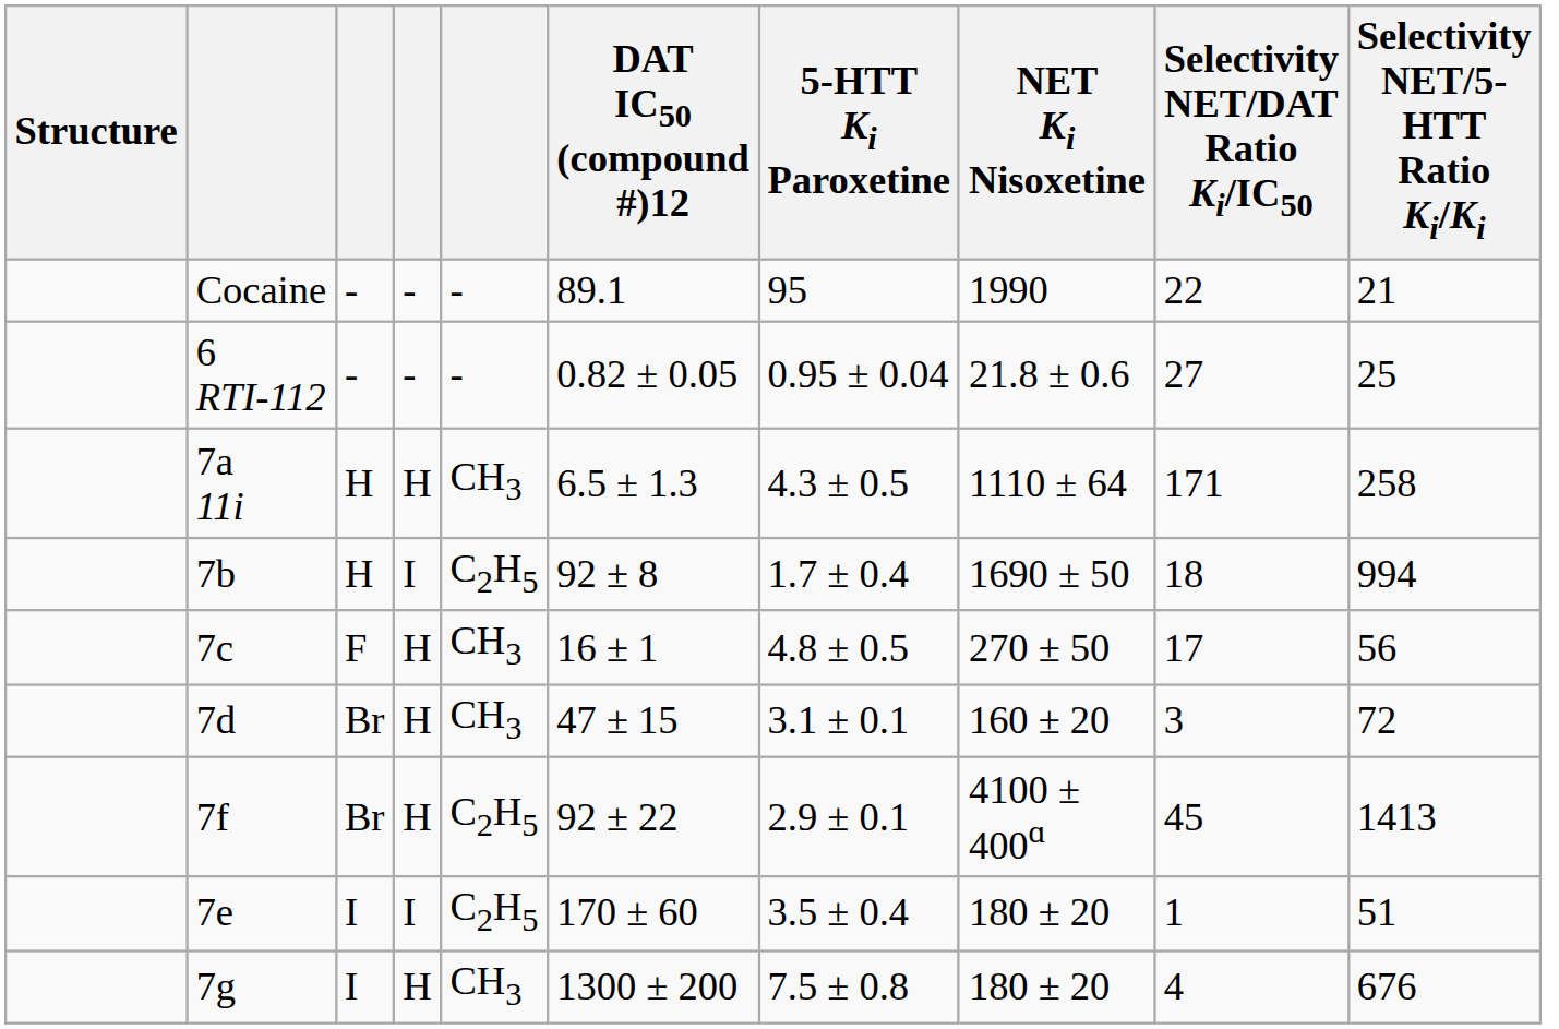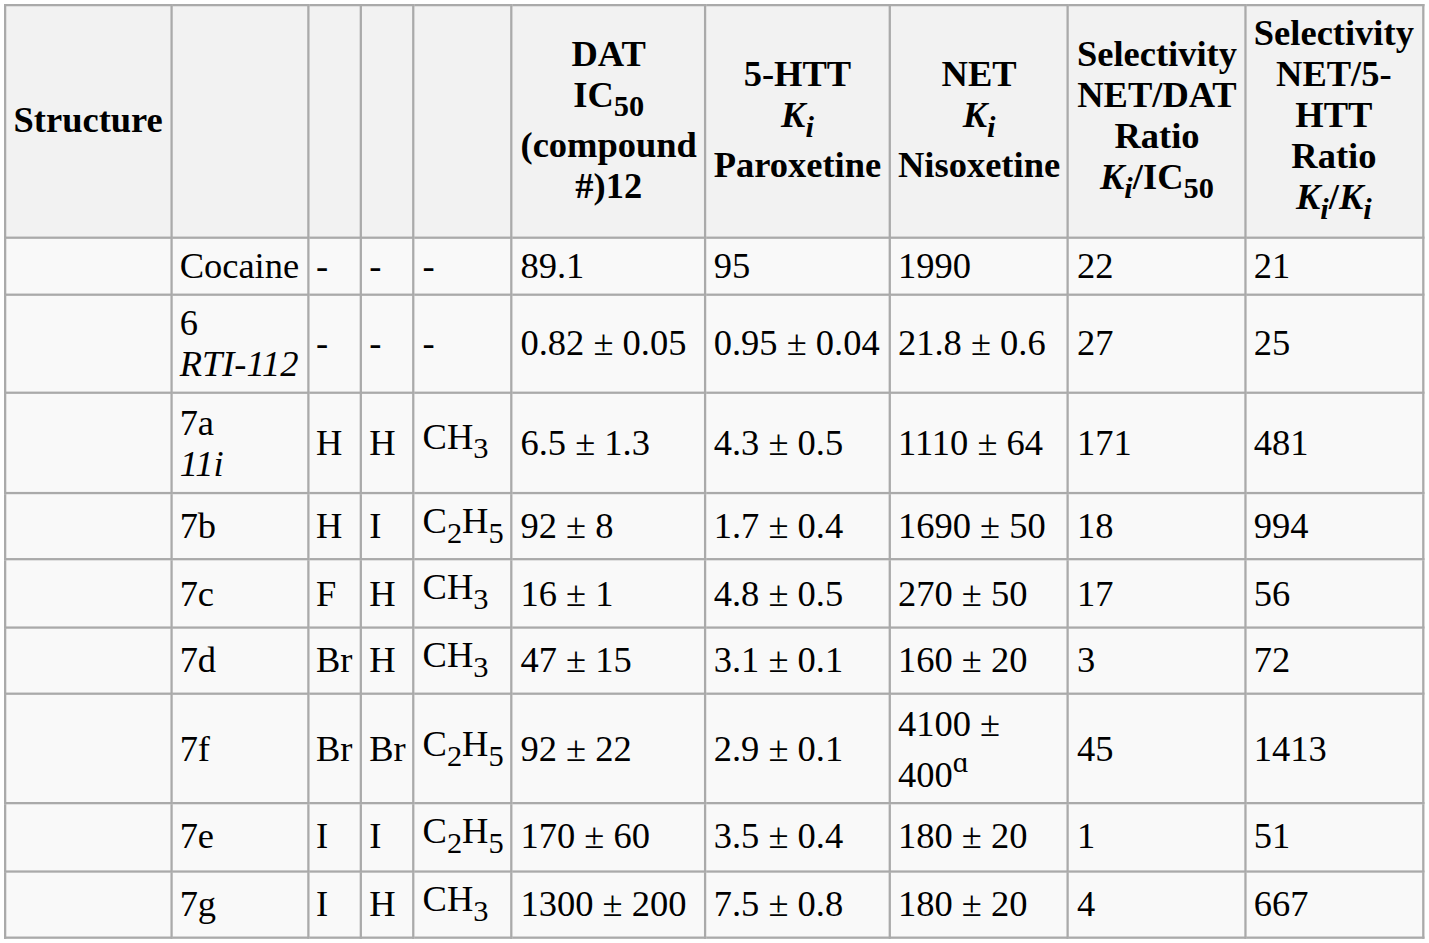 <table class="wikitable sortable sort-under">
 <tr>
 <th>Structure<br></th>
 <th></th>
 <th></th>
 <th></th>
 <th></th>
 <th>DAT<br>IC<sub>50</sub><br>(compound #)12</th>
 <th>5-HTT<br><em>K<sub>i</sub></em><br>Paroxetine</th>
 <th>NET<br><em>K<sub>i</sub></em><br>Nisoxetine</th>
 <th>Selectivity<br>NET/DAT<br>Ratio<br><em>K<sub>i</sub></em>/IC<sub>50</sub></th>
 <th>Selectivity<br>NET/5-HTT<br>Ratio<br><em>K<sub>i</sub></em>/<em>K<sub>i</sub></em></th>
 </tr>
 <tr>
 <td></td>
 <td>Cocaine</td>
 <td>-</td>
 <td>-</td>
 <td>-</td>
 <td>89.1</td>
 <td>95</td>
 <td>1990</td>
 <td>22</td>
 <td>21</td>
 </tr>
 <tr>
 <td></td>
 <td>6<br><em>RTI-112</em></td>
 <td>-</td>
 <td>-</td>
 <td>-</td>
 <td>0.82 ± 0.05</td>
 <td>0.95 ± 0.04</td>
 <td>21.8 ± 0.6</td>
 <td>27</td>
 <td>25</td>
 </tr>
 <tr>
 <td></td>
 <td>7a<br><em>11i</em></td>
 <td>H</td>
 <td>H</td>
 <td>CH<sub>3</sub></td>
 <td>6.5 ± 1.3</td>
 <td>4.3 ± 0.5</td>
 <td>1110 ± 64</td>
 <td>171</td>
-<td>258</td>
+<td>481</td>
 </tr>
 <tr>
 <td></td>
 <td>7b</td>
 <td>H</td>
 <td>I</td>
 <td>C<sub>2</sub>H<sub>5</sub></td>
 <td>92 ± 8</td>
 <td>1.7 ± 0.4</td>
 <td>1690 ± 50</td>
 <td>18</td>
 <td>994</td>
 </tr>
 <tr>
 <td></td>
 <td>7c</td>
 <td>F</td>
 <td>H</td>
 <td>CH<sub>3</sub></td>
 <td>16 ± 1</td>
 <td>4.8 ± 0.5</td>
 <td>270 ± 50</td>
 <td>17</td>
 <td>56</td>
 </tr>
 <tr>
 <td></td>
 <td>7d</td>
 <td>Br</td>
 <td>H</td>
 <td>CH<sub>3</sub></td>
 <td>47 ± 15</td>
 <td>3.1 ± 0.1</td>
 <td>160 ± 20</td>
 <td>3</td>
 <td>72</td>
 </tr>
 <tr>
 <td></td>
 <td>7f</td>
 <td>Br</td>
-<td>H</td>
+<td>Br</td>
 <td>C<sub>2</sub>H<sub>5</sub></td>
 <td>92 ± 22</td>
 <td>2.9 ± 0.1</td>
 <td>4100 ± 400<sup>ɑ</sup></td>
 <td>45</td>
 <td>1413</td>
 </tr>
 <tr>
 <td></td>
 <td>7e</td>
 <td>I</td>
 <td>I</td>
 <td>C<sub>2</sub>H<sub>5</sub></td>
 <td>170 ± 60</td>
 <td>3.5 ± 0.4</td>
 <td>180 ± 20</td>
 <td>1</td>
 <td>51</td>
 </tr>
 <tr>
 <td></td>
 <td>7g</td>
 <td>I</td>
 <td>H</td>
 <td>CH<sub>3</sub></td>
 <td>1300 ± 200</td>
 <td>7.5 ± 0.8</td>
 <td>180 ± 20</td>
 <td>4</td>
-<td>676</td>
+<td>667</td>
 </tr>
 </table>
